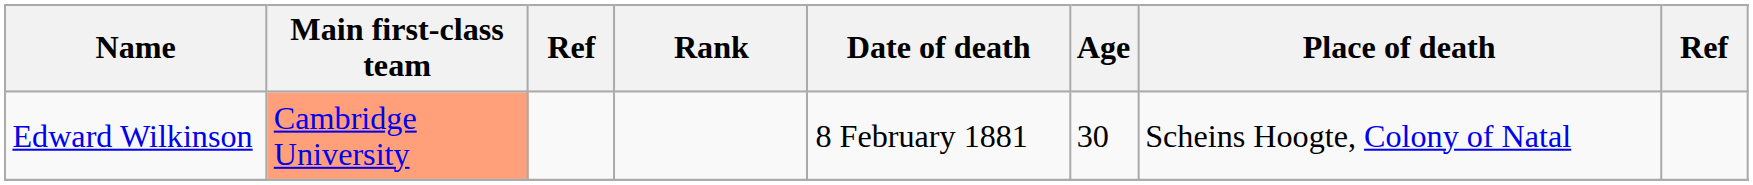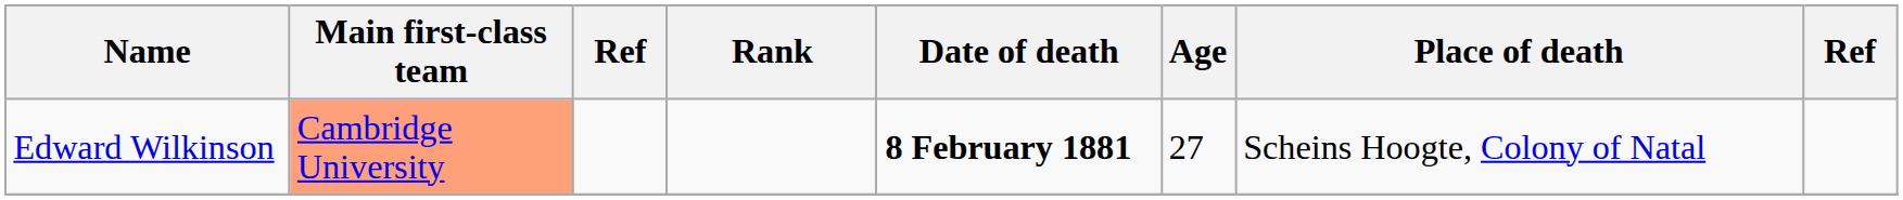 <table class="wikitable sortable">
 <tr>
 <th width=15%>Name</th>
 <th width=15%>Main first-class team</th>
 <th width=5%>Ref</th>
 <th rank=20%>Rank</th>
 <th width=15%>Date of death</th>
 <th width=2%>Age</th>
 <th width=30%>Place of death</th>
 <th width=5%>Ref</th>
 </tr>
 <tr>
 <td><a href='#'>Edward Wilkinson</a></td>
 <td style="background: lightsalmon;"><a href='#'>Cambridge University</a></td>
 <td></td>
 <td></td>
-<td>8 February 1881</td>
-<td>30</td>
+<td><strong>8 February 1881</strong></td>
+<td>27</td>
 <td>Scheins Hoogte, <a href='#'>Colony of Natal</a></td>
 <td></td>
 </tr>
 <tr>
 </tr>
 </table>
